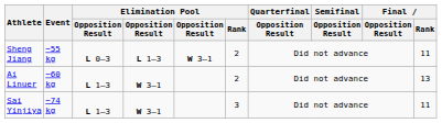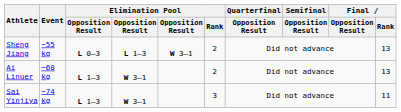 <table class="wikitable" style="font-size:90%">
 <tr>
 <th rowspan="2">Athlete</th>
 <th rowspan="2">Event</th>
 <th colspan=4>Elimination Pool</th>
 <th>Quarterfinal</th>
 <th>Semifinal</th>
 <th colspan=2>Final / </th>
 </tr>
 <tr style="font-size: 95%">
 <th>Opposition<br>Result</th>
 <th>Opposition<br>Result</th>
 <th>Opposition<br>Result</th>
 <th>Rank</th>
 <th>Opposition<br>Result</th>
 <th>Opposition<br>Result</th>
 <th>Opposition<br>Result</th>
 <th>Rank</th>
 </tr>
 <tr align=center>
 <td align=left><a href='#'>Sheng Jiang</a></td>
 <td align=left><a href='#'>−55 kg</a></td>
 <td><br><strong>L</strong> 0–3 <sup></sup></td>
 <td><br><strong>L</strong> 1–3 <sup></sup></td>
 <td><br><strong>W</strong> 3–1 <sup></sup></td>
 <td>2</td>
 <td colspan=3>Did not advance</td>
-<td>11</td>
+<td>13</td>
 </tr>
 <tr align=center>
 <td align=left><a href='#'>Ai Linuer</a></td>
 <td align=left><a href='#'>−60 kg</a></td>
 <td><br><strong>L</strong> 1–3 <sup></sup></td>
 <td><br><strong>W</strong> 3–1 <sup></sup></td>
 <td></td>
 <td>2</td>
 <td colspan=3>Did not advance</td>
 <td>13</td>
 </tr>
 <tr align=center>
 <td align=left><a href='#'>Sai Yinjiya</a></td>
 <td align=left><a href='#'>−74 kg</a></td>
 <td><br><strong>L</strong> 1–3 <sup></sup></td>
 <td><br><strong>W</strong> 3–1 <sup></sup></td>
 <td></td>
 <td>3</td>
 <td colspan=3>Did not advance</td>
 <td>11</td>
 </tr>
 </table>
